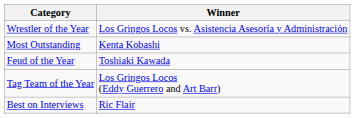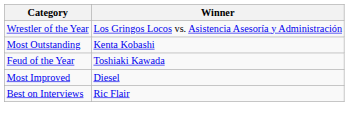 <table class="wikitable">
 <tr>
 <th>Category</th>
 <th>Winner</th>
 </tr>
 <tr>
 <td><a href='#'>Wrestler of the Year</a></td>
 <td><a href='#'>Los Gringos Locos</a> vs. <a href='#'>Asistencia Asesoría y Administración</a></td>
 </tr>
 <tr>
 <td><a href='#'>Most Outstanding</a></td>
 <td><a href='#'>Kenta Kobashi</a></td>
 </tr>
 <tr>
 <td><a href='#'>Feud of the Year</a></td>
 <td><a href='#'>Toshiaki Kawada</a></td>
 </tr>
 <tr>
-<td><a href='#'>Tag Team of the Year</a></td>
-<td><a href='#'>Los Gringos Locos</a><br>(<a href='#'>Eddy Guerrero</a> and <a href='#'>Art Barr</a>)</td>
+<td><a href='#'>Most Improved</a></td>
+<td><a href='#'>Diesel</a></td>
 </tr>
 <tr>
 <td><a href='#'>Best on Interviews</a></td>
 <td><a href='#'>Ric Flair</a></td>
 </tr>
 </table>
